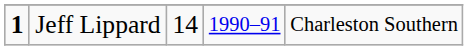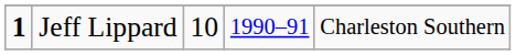 <table class="wikitable">
 <tr>
 </tr>
 <tr>
 <td><strong>1</strong></td>
 <td>Jeff Lippard</td>
-<td>14</td>
+<td>10</td>
 <td style="font-size:80%;"><a href='#'>1990–91</a></td>
 <td style="font-size:80%;">Charleston Southern</td>
 </tr>
 </table>
